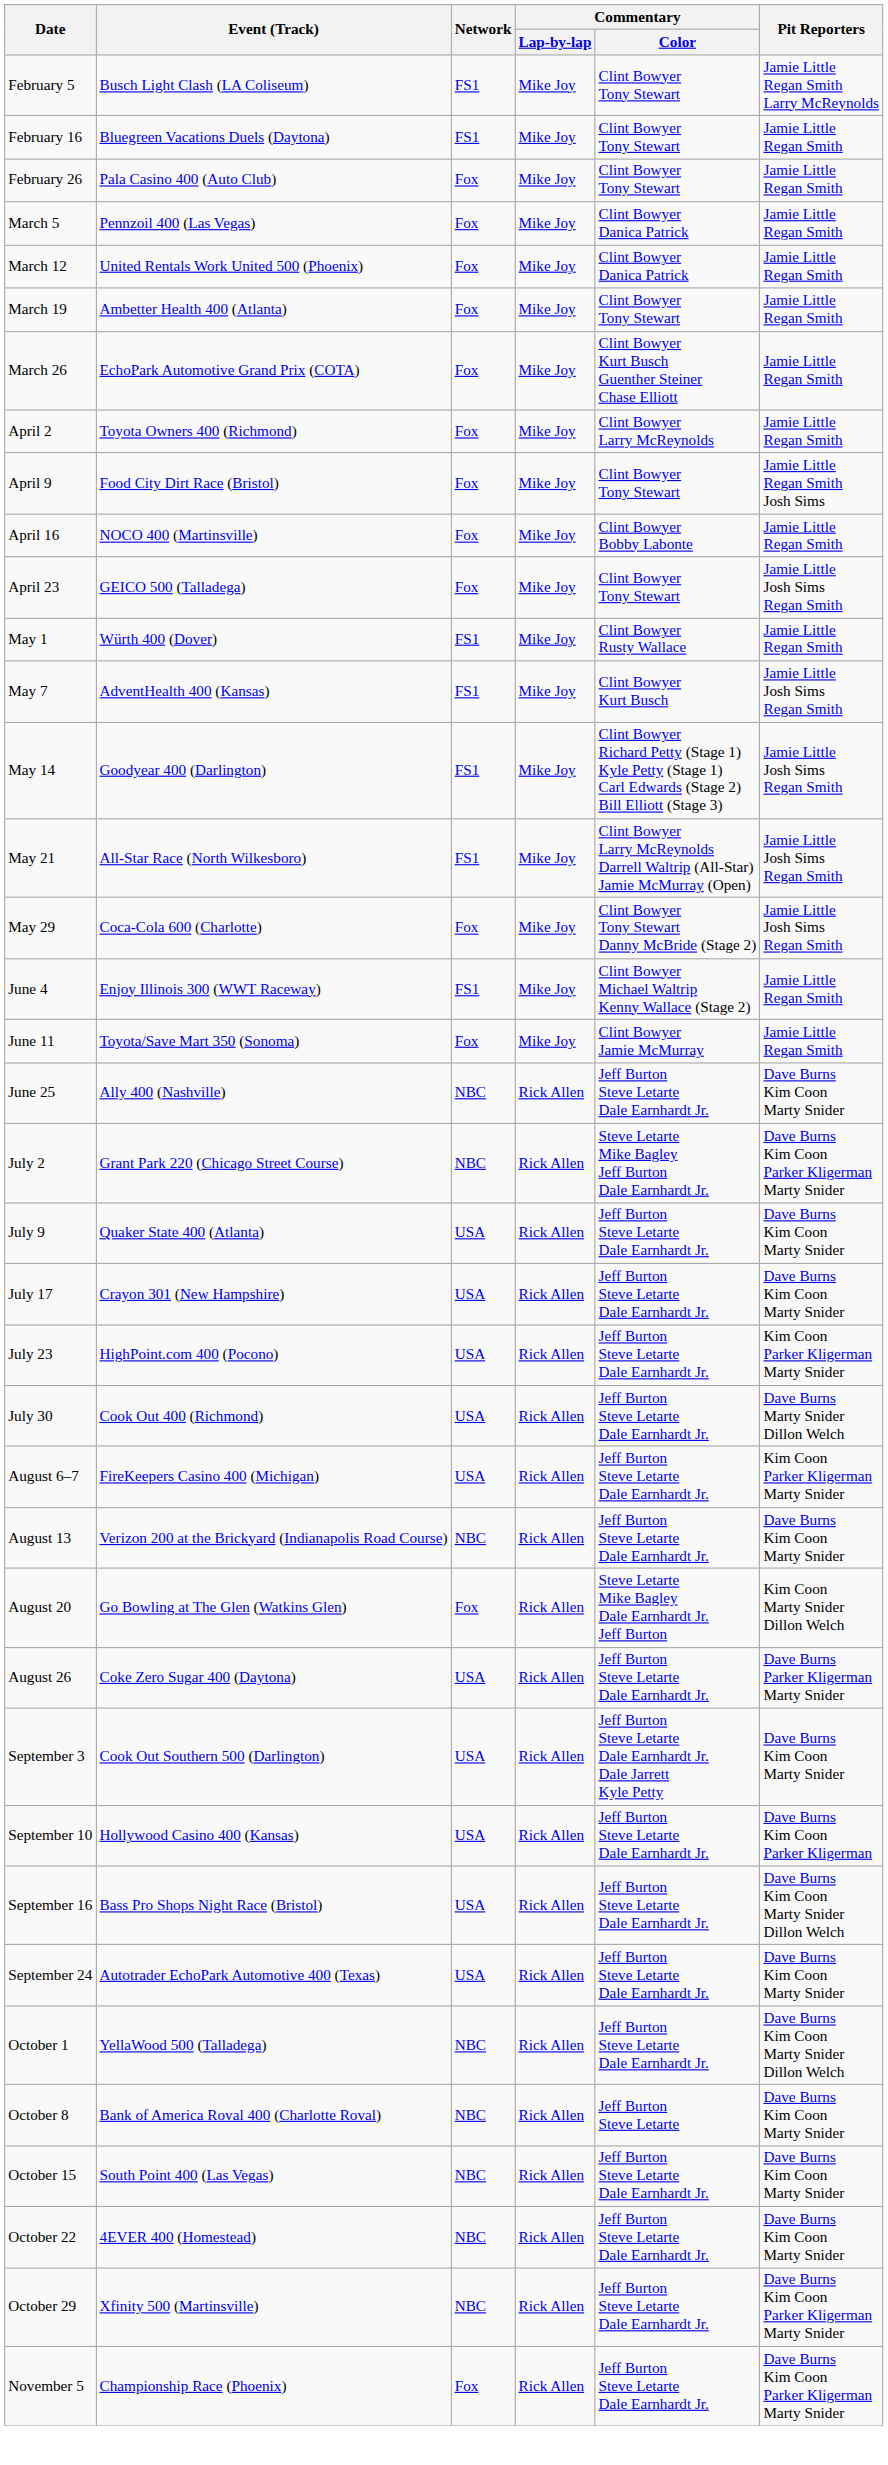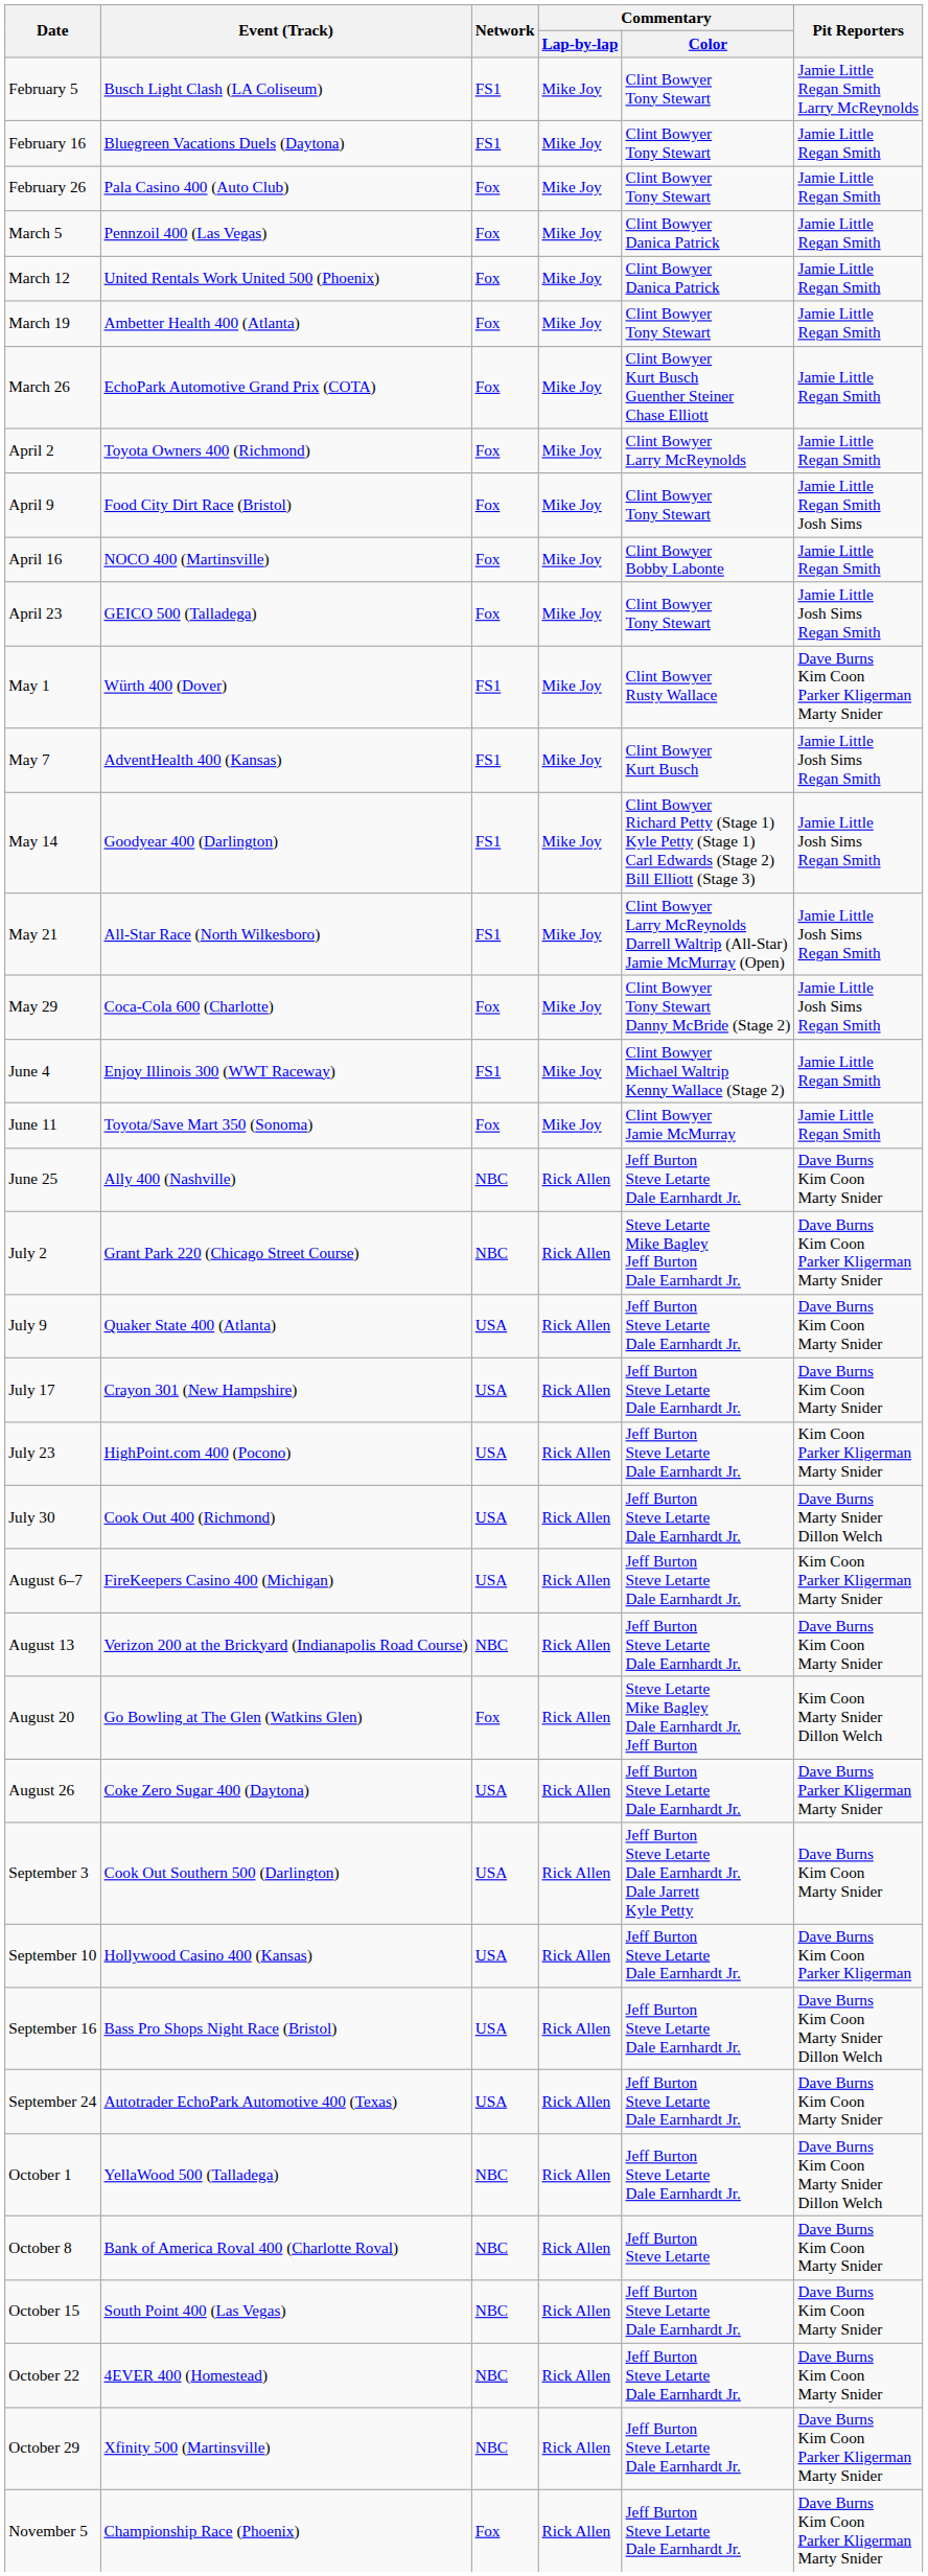 <table class="wikitable" style="font-size: 85%;">
 <tr>
 <th rowspan=2>Date</th>
 <th rowspan=2>Event (Track)</th>
 <th rowspan=2>Network</th>
 <th colspan=2>Commentary</th>
 <th rowspan=2>Pit Reporters</th>
 </tr>
 <tr>
 <th><a href='#'>Lap-by-lap</a></th>
 <th><a href='#'>Color</a></th>
 </tr>
 <tr>
 <td>February 5</td>
 <td><a href='#'>Busch Light Clash</a> (<a href='#'>LA Coliseum</a>)</td>
 <td><a href='#'>FS1</a></td>
 <td><a href='#'>Mike Joy</a></td>
 <td><a href='#'>Clint Bowyer</a><br><a href='#'>Tony Stewart</a></td>
 <td><a href='#'>Jamie Little</a><br><a href='#'>Regan Smith</a><br><a href='#'>Larry McReynolds</a></td>
 </tr>
 <tr>
 <td>February 16</td>
 <td><a href='#'>Bluegreen Vacations Duels</a> (<a href='#'>Daytona</a>)</td>
 <td><a href='#'>FS1</a></td>
 <td><a href='#'>Mike Joy</a></td>
 <td><a href='#'>Clint Bowyer</a><br><a href='#'>Tony Stewart</a></td>
 <td><a href='#'>Jamie Little</a><br><a href='#'>Regan Smith</a></td>
 </tr>
 <tr>
 <td>February 26</td>
 <td><a href='#'>Pala Casino 400</a> (<a href='#'>Auto Club</a>)</td>
 <td><a href='#'>Fox</a></td>
 <td><a href='#'>Mike Joy</a></td>
 <td><a href='#'>Clint Bowyer</a><br><a href='#'>Tony Stewart</a></td>
 <td><a href='#'>Jamie Little</a><br><a href='#'>Regan Smith</a></td>
 </tr>
 <tr>
 <td>March 5</td>
 <td><a href='#'>Pennzoil 400</a> (<a href='#'>Las Vegas</a>)</td>
 <td><a href='#'>Fox</a></td>
 <td><a href='#'>Mike Joy</a></td>
 <td><a href='#'>Clint Bowyer</a><br><a href='#'>Danica Patrick</a></td>
 <td><a href='#'>Jamie Little</a><br><a href='#'>Regan Smith</a></td>
 </tr>
 <tr>
 <td>March 12</td>
 <td><a href='#'>United Rentals Work United 500</a> (<a href='#'>Phoenix</a>)</td>
 <td><a href='#'>Fox</a></td>
 <td><a href='#'>Mike Joy</a></td>
 <td><a href='#'>Clint Bowyer</a><br><a href='#'>Danica Patrick</a></td>
 <td><a href='#'>Jamie Little</a><br><a href='#'>Regan Smith</a></td>
 </tr>
 <tr>
 <td>March 19</td>
 <td><a href='#'>Ambetter Health 400</a> (<a href='#'>Atlanta</a>)</td>
 <td><a href='#'>Fox</a></td>
 <td><a href='#'>Mike Joy</a></td>
 <td><a href='#'>Clint Bowyer</a><br><a href='#'>Tony Stewart</a></td>
 <td><a href='#'>Jamie Little</a><br><a href='#'>Regan Smith</a></td>
 </tr>
 <tr>
 <td>March 26</td>
 <td><a href='#'>EchoPark Automotive Grand Prix</a> (<a href='#'>COTA</a>)</td>
 <td><a href='#'>Fox</a></td>
 <td><a href='#'>Mike Joy</a></td>
 <td><a href='#'>Clint Bowyer</a><br><a href='#'>Kurt Busch</a><br><a href='#'>Guenther Steiner</a><br><a href='#'>Chase Elliott</a></td>
 <td><a href='#'>Jamie Little</a><br><a href='#'>Regan Smith</a></td>
 </tr>
 <tr>
 <td>April 2</td>
 <td><a href='#'>Toyota Owners 400</a> (<a href='#'>Richmond</a>)</td>
 <td><a href='#'>Fox</a></td>
 <td><a href='#'>Mike Joy</a></td>
 <td><a href='#'>Clint Bowyer</a><br><a href='#'>Larry McReynolds</a></td>
 <td><a href='#'>Jamie Little</a><br><a href='#'>Regan Smith</a></td>
 </tr>
 <tr>
 <td>April 9</td>
 <td><a href='#'>Food City Dirt Race</a> (<a href='#'>Bristol</a>)</td>
 <td><a href='#'>Fox</a></td>
 <td><a href='#'>Mike Joy</a></td>
 <td><a href='#'>Clint Bowyer</a><br><a href='#'>Tony Stewart</a></td>
 <td><a href='#'>Jamie Little</a><br><a href='#'>Regan Smith</a><br>Josh Sims</td>
 </tr>
 <tr>
 <td>April 16</td>
 <td><a href='#'>NOCO 400</a> (<a href='#'>Martinsville</a>)</td>
 <td><a href='#'>Fox</a></td>
 <td><a href='#'>Mike Joy</a></td>
 <td><a href='#'>Clint Bowyer</a><br><a href='#'>Bobby Labonte</a></td>
 <td><a href='#'>Jamie Little</a><br><a href='#'>Regan Smith</a></td>
 </tr>
 <tr>
 <td>April 23</td>
 <td><a href='#'>GEICO 500</a> (<a href='#'>Talladega</a>)</td>
 <td><a href='#'>Fox</a></td>
 <td><a href='#'>Mike Joy</a></td>
 <td><a href='#'>Clint Bowyer</a><br><a href='#'>Tony Stewart</a></td>
 <td><a href='#'>Jamie Little</a><br>Josh Sims<br><a href='#'>Regan Smith</a></td>
 </tr>
 <tr>
 <td>May 1</td>
 <td><a href='#'>Würth 400</a> (<a href='#'>Dover</a>)</td>
 <td><a href='#'>FS1</a></td>
 <td><a href='#'>Mike Joy</a></td>
 <td><a href='#'>Clint Bowyer</a><br><a href='#'>Rusty Wallace</a></td>
-<td><a href='#'>Jamie Little</a><br><a href='#'>Regan Smith</a></td>
+<td><a href='#'>Dave Burns</a><br>Kim Coon<br><a href='#'>Parker Kligerman</a><br>Marty Snider</td>
 </tr>
 <tr>
 <td>May 7</td>
 <td><a href='#'>AdventHealth 400</a> (<a href='#'>Kansas</a>)</td>
 <td><a href='#'>FS1</a></td>
 <td><a href='#'>Mike Joy</a></td>
 <td><a href='#'>Clint Bowyer</a><br><a href='#'>Kurt Busch</a></td>
 <td><a href='#'>Jamie Little</a><br>Josh Sims<br><a href='#'>Regan Smith</a></td>
 </tr>
 <tr>
 <td>May 14</td>
 <td><a href='#'>Goodyear 400</a> (<a href='#'>Darlington</a>)</td>
 <td><a href='#'>FS1</a></td>
 <td><a href='#'>Mike Joy</a></td>
 <td><a href='#'>Clint Bowyer</a><br><a href='#'>Richard Petty</a> (Stage 1)<br><a href='#'>Kyle Petty</a> (Stage 1)<br><a href='#'>Carl Edwards</a> (Stage 2)<br><a href='#'>Bill Elliott</a> (Stage 3)</td>
 <td><a href='#'>Jamie Little</a><br>Josh Sims<br><a href='#'>Regan Smith</a></td>
 </tr>
 <tr>
 <td>May 21</td>
 <td><a href='#'>All-Star Race</a> (<a href='#'>North Wilkesboro</a>)</td>
 <td><a href='#'>FS1</a></td>
 <td><a href='#'>Mike Joy</a></td>
 <td><a href='#'>Clint Bowyer</a><br><a href='#'>Larry McReynolds</a><br><a href='#'>Darrell Waltrip</a> (All-Star)<br><a href='#'>Jamie McMurray</a> (Open)</td>
 <td><a href='#'>Jamie Little</a><br>Josh Sims<br><a href='#'>Regan Smith</a></td>
 </tr>
 <tr>
 <td>May 29</td>
 <td><a href='#'>Coca-Cola 600</a> (<a href='#'>Charlotte</a>)</td>
 <td><a href='#'>Fox</a></td>
 <td><a href='#'>Mike Joy</a></td>
 <td><a href='#'>Clint Bowyer</a><br><a href='#'>Tony Stewart</a><br><a href='#'>Danny McBride</a> (Stage 2)</td>
 <td><a href='#'>Jamie Little</a><br>Josh Sims<br><a href='#'>Regan Smith</a></td>
 </tr>
 <tr>
 <td>June 4</td>
 <td><a href='#'>Enjoy Illinois 300</a> (<a href='#'>WWT Raceway</a>)</td>
 <td><a href='#'>FS1</a></td>
 <td><a href='#'>Mike Joy</a></td>
 <td><a href='#'>Clint Bowyer</a><br><a href='#'>Michael Waltrip</a><br><a href='#'>Kenny Wallace</a> (Stage 2)</td>
 <td><a href='#'>Jamie Little</a><br><a href='#'>Regan Smith</a></td>
 </tr>
 <tr>
 <td>June 11</td>
 <td><a href='#'>Toyota/Save Mart 350</a> (<a href='#'>Sonoma</a>)</td>
 <td><a href='#'>Fox</a></td>
 <td><a href='#'>Mike Joy</a></td>
 <td><a href='#'>Clint Bowyer</a><br><a href='#'>Jamie McMurray</a></td>
 <td><a href='#'>Jamie Little</a><br><a href='#'>Regan Smith</a></td>
 </tr>
 <tr>
 <td>June 25</td>
 <td><a href='#'>Ally 400</a> (<a href='#'>Nashville</a>)</td>
 <td><a href='#'>NBC</a></td>
 <td><a href='#'>Rick Allen</a></td>
 <td><a href='#'>Jeff Burton</a><br><a href='#'>Steve Letarte</a><br><a href='#'>Dale Earnhardt Jr.</a></td>
 <td><a href='#'>Dave Burns</a><br>Kim Coon<br>Marty Snider</td>
 </tr>
 <tr>
 <td>July 2</td>
 <td><a href='#'>Grant Park 220</a> (<a href='#'>Chicago Street Course</a>)</td>
 <td><a href='#'>NBC</a></td>
 <td><a href='#'>Rick Allen</a></td>
 <td><a href='#'>Steve Letarte</a><br><a href='#'>Mike Bagley</a><br><a href='#'>Jeff Burton</a><br><a href='#'>Dale Earnhardt Jr.</a></td>
 <td><a href='#'>Dave Burns</a><br>Kim Coon<br><a href='#'>Parker Kligerman</a><br>Marty Snider</td>
 </tr>
 <tr>
 <td>July 9</td>
 <td><a href='#'>Quaker State 400</a> (<a href='#'>Atlanta</a>)</td>
 <td><a href='#'>USA</a></td>
 <td><a href='#'>Rick Allen</a></td>
 <td><a href='#'>Jeff Burton</a><br><a href='#'>Steve Letarte</a><br><a href='#'>Dale Earnhardt Jr.</a></td>
 <td><a href='#'>Dave Burns</a><br>Kim Coon<br>Marty Snider</td>
 </tr>
 <tr>
 <td>July 17</td>
 <td><a href='#'>Crayon 301</a> (<a href='#'>New Hampshire</a>)</td>
 <td><a href='#'>USA</a></td>
 <td><a href='#'>Rick Allen</a></td>
 <td><a href='#'>Jeff Burton</a><br><a href='#'>Steve Letarte</a><br><a href='#'>Dale Earnhardt Jr.</a></td>
 <td><a href='#'>Dave Burns</a><br>Kim Coon<br>Marty Snider</td>
 </tr>
 <tr>
 <td>July 23</td>
 <td><a href='#'>HighPoint.com 400</a> (<a href='#'>Pocono</a>)</td>
 <td><a href='#'>USA</a></td>
 <td><a href='#'>Rick Allen</a></td>
 <td><a href='#'>Jeff Burton</a><br><a href='#'>Steve Letarte</a><br><a href='#'>Dale Earnhardt Jr.</a></td>
 <td>Kim Coon<br><a href='#'>Parker Kligerman</a><br>Marty Snider</td>
 </tr>
 <tr>
 <td>July 30</td>
 <td><a href='#'>Cook Out 400</a> (<a href='#'>Richmond</a>)</td>
 <td><a href='#'>USA</a></td>
 <td><a href='#'>Rick Allen</a></td>
 <td><a href='#'>Jeff Burton</a><br><a href='#'>Steve Letarte</a><br><a href='#'>Dale Earnhardt Jr.</a></td>
 <td><a href='#'>Dave Burns</a><br>Marty Snider<br>Dillon Welch</td>
 </tr>
 <tr>
 <td>August 6–7</td>
 <td><a href='#'>FireKeepers Casino 400</a> (<a href='#'>Michigan</a>)</td>
 <td><a href='#'>USA</a></td>
 <td><a href='#'>Rick Allen</a></td>
 <td><a href='#'>Jeff Burton</a><br><a href='#'>Steve Letarte</a><br><a href='#'>Dale Earnhardt Jr.</a></td>
 <td>Kim Coon<br><a href='#'>Parker Kligerman</a><br>Marty Snider</td>
 </tr>
 <tr>
 <td>August 13</td>
 <td><a href='#'>Verizon 200 at the Brickyard</a> (<a href='#'>Indianapolis Road Course</a>)</td>
 <td><a href='#'>NBC</a></td>
 <td><a href='#'>Rick Allen</a></td>
 <td><a href='#'>Jeff Burton</a><br><a href='#'>Steve Letarte</a><br><a href='#'>Dale Earnhardt Jr.</a></td>
 <td><a href='#'>Dave Burns</a><br>Kim Coon<br>Marty Snider</td>
 </tr>
 <tr>
 <td>August 20</td>
 <td><a href='#'>Go Bowling at The Glen</a> (<a href='#'>Watkins Glen</a>)</td>
 <td><a href='#'>Fox</a></td>
 <td><a href='#'>Rick Allen</a></td>
 <td><a href='#'>Steve Letarte</a><br><a href='#'>Mike Bagley</a><br><a href='#'>Dale Earnhardt Jr.</a><br><a href='#'>Jeff Burton</a></td>
 <td>Kim Coon<br>Marty Snider<br>Dillon Welch</td>
 </tr>
 <tr>
 <td>August 26</td>
 <td><a href='#'>Coke Zero Sugar 400</a> (<a href='#'>Daytona</a>)</td>
 <td><a href='#'>USA</a></td>
 <td><a href='#'>Rick Allen</a></td>
 <td><a href='#'>Jeff Burton</a><br><a href='#'>Steve Letarte</a><br><a href='#'>Dale Earnhardt Jr.</a></td>
 <td><a href='#'>Dave Burns</a><br><a href='#'>Parker Kligerman</a><br>Marty Snider</td>
 </tr>
 <tr>
 <td>September 3</td>
 <td><a href='#'>Cook Out Southern 500</a> (<a href='#'>Darlington</a>)</td>
 <td><a href='#'>USA</a></td>
 <td><a href='#'>Rick Allen</a></td>
 <td><a href='#'>Jeff Burton</a><br><a href='#'>Steve Letarte</a><br><a href='#'>Dale Earnhardt Jr.</a><br><a href='#'>Dale Jarrett</a><br><a href='#'>Kyle Petty</a></td>
 <td><a href='#'>Dave Burns</a><br>Kim Coon<br>Marty Snider</td>
 </tr>
 <tr>
 <td>September 10</td>
 <td><a href='#'>Hollywood Casino 400</a> (<a href='#'>Kansas</a>)</td>
 <td><a href='#'>USA</a></td>
 <td><a href='#'>Rick Allen</a></td>
 <td><a href='#'>Jeff Burton</a><br><a href='#'>Steve Letarte</a><br><a href='#'>Dale Earnhardt Jr.</a></td>
 <td><a href='#'>Dave Burns</a><br>Kim Coon<br><a href='#'>Parker Kligerman</a></td>
 </tr>
 <tr>
 <td>September 16</td>
 <td><a href='#'>Bass Pro Shops Night Race</a> (<a href='#'>Bristol</a>)</td>
 <td><a href='#'>USA</a></td>
 <td><a href='#'>Rick Allen</a></td>
 <td><a href='#'>Jeff Burton</a><br><a href='#'>Steve Letarte</a><br><a href='#'>Dale Earnhardt Jr.</a></td>
 <td><a href='#'>Dave Burns</a><br>Kim Coon<br>Marty Snider<br>Dillon Welch</td>
 </tr>
 <tr>
 <td>September 24</td>
 <td><a href='#'>Autotrader EchoPark Automotive 400</a> (<a href='#'>Texas</a>)</td>
 <td><a href='#'>USA</a></td>
 <td><a href='#'>Rick Allen</a></td>
 <td><a href='#'>Jeff Burton</a><br><a href='#'>Steve Letarte</a><br><a href='#'>Dale Earnhardt Jr.</a></td>
 <td><a href='#'>Dave Burns</a><br>Kim Coon<br>Marty Snider</td>
 </tr>
 <tr>
 <td>October 1</td>
 <td><a href='#'>YellaWood 500</a> (<a href='#'>Talladega</a>)</td>
 <td><a href='#'>NBC</a></td>
 <td><a href='#'>Rick Allen</a></td>
 <td><a href='#'>Jeff Burton</a><br><a href='#'>Steve Letarte</a><br><a href='#'>Dale Earnhardt Jr.</a></td>
 <td><a href='#'>Dave Burns</a><br>Kim Coon<br>Marty Snider<br>Dillon Welch</td>
 </tr>
 <tr>
 <td>October 8</td>
 <td><a href='#'>Bank of America Roval 400</a> (<a href='#'>Charlotte Roval</a>)</td>
 <td><a href='#'>NBC</a></td>
 <td><a href='#'>Rick Allen</a></td>
 <td><a href='#'>Jeff Burton</a><br><a href='#'>Steve Letarte</a></td>
 <td><a href='#'>Dave Burns</a><br>Kim Coon<br>Marty Snider</td>
 </tr>
 <tr>
 <td>October 15</td>
 <td><a href='#'>South Point 400</a> (<a href='#'>Las Vegas</a>)</td>
 <td><a href='#'>NBC</a></td>
 <td><a href='#'>Rick Allen</a></td>
 <td><a href='#'>Jeff Burton</a><br><a href='#'>Steve Letarte</a><br><a href='#'>Dale Earnhardt Jr.</a></td>
 <td><a href='#'>Dave Burns</a><br>Kim Coon<br>Marty Snider</td>
 </tr>
 <tr>
 <td>October 22</td>
 <td><a href='#'>4EVER 400</a> (<a href='#'>Homestead</a>)</td>
 <td><a href='#'>NBC</a></td>
 <td><a href='#'>Rick Allen</a></td>
 <td><a href='#'>Jeff Burton</a><br><a href='#'>Steve Letarte</a><br><a href='#'>Dale Earnhardt Jr.</a></td>
 <td><a href='#'>Dave Burns</a><br>Kim Coon<br>Marty Snider</td>
 </tr>
 <tr>
 <td>October 29</td>
 <td><a href='#'>Xfinity 500</a> (<a href='#'>Martinsville</a>)</td>
 <td><a href='#'>NBC</a></td>
 <td><a href='#'>Rick Allen</a></td>
 <td><a href='#'>Jeff Burton</a><br><a href='#'>Steve Letarte</a><br><a href='#'>Dale Earnhardt Jr.</a></td>
 <td><a href='#'>Dave Burns</a><br>Kim Coon<br><a href='#'>Parker Kligerman</a><br>Marty Snider</td>
 </tr>
 <tr>
 <td>November 5</td>
 <td><a href='#'>Championship Race</a> (<a href='#'>Phoenix</a>)</td>
 <td><a href='#'>Fox</a></td>
 <td><a href='#'>Rick Allen</a></td>
 <td><a href='#'>Jeff Burton</a><br><a href='#'>Steve Letarte</a><br><a href='#'>Dale Earnhardt Jr.</a></td>
 <td><a href='#'>Dave Burns</a><br>Kim Coon<br><a href='#'>Parker Kligerman</a><br>Marty Snider</td>
 </tr>
 </table>
